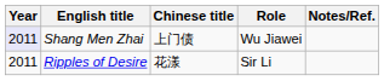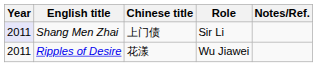 <table class="wikitable sortable">
 <tr>
 <th>Year</th>
 <th>English title</th>
 <th>Chinese title</th>
 <th>Role</th>
 <th>Notes/Ref.</th>
 </tr>
 <tr>
 <td style="background: lavender;">2011</td>
 <td><em>Shang Men Zhai</em></td>
 <td>上门债</td>
-<td>Wu Jiawei</td>
+<td>Sir Li</td>
 <td></td>
 </tr>
 <tr>
 <td>2011</td>
 <td><em><a href='#'>Ripples of Desire</a></em></td>
 <td>花漾</td>
-<td>Sir Li</td>
+<td>Wu Jiawei</td>
 <td></td>
 </tr>
 </table>
